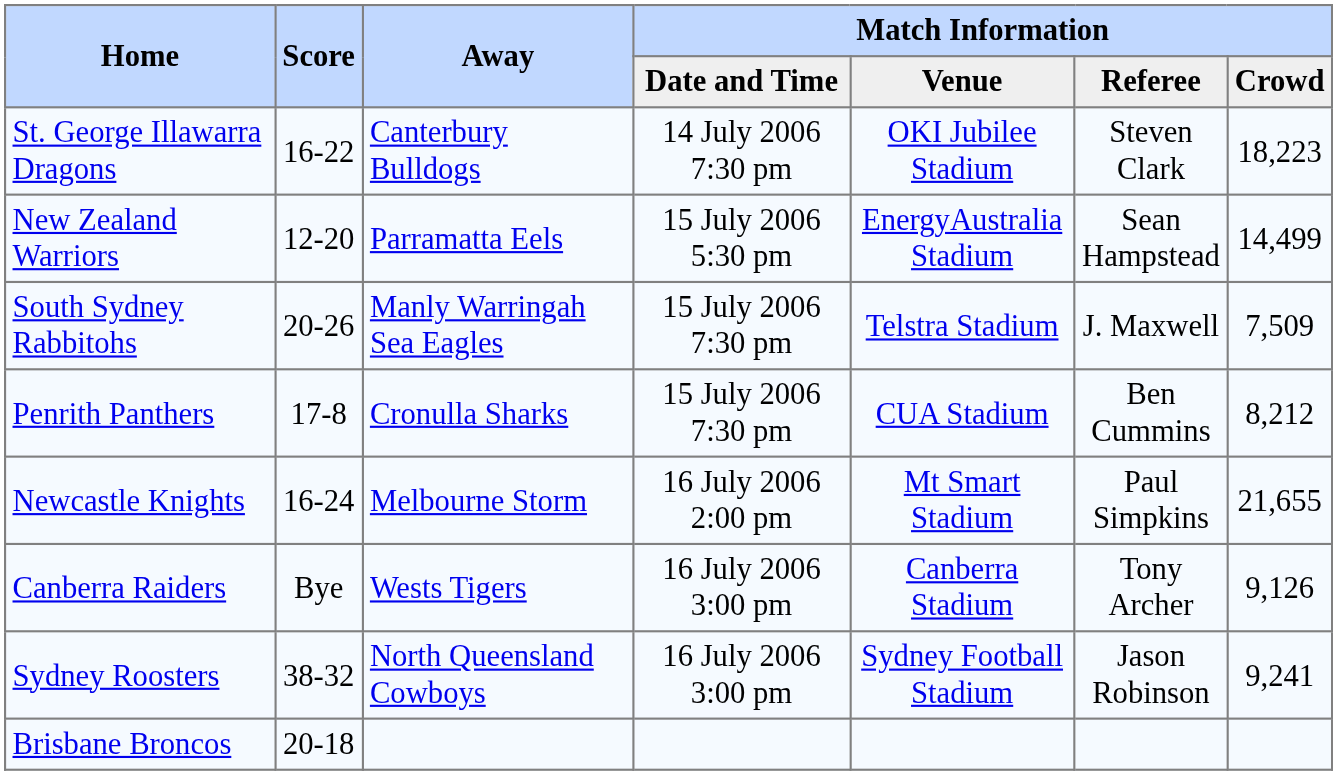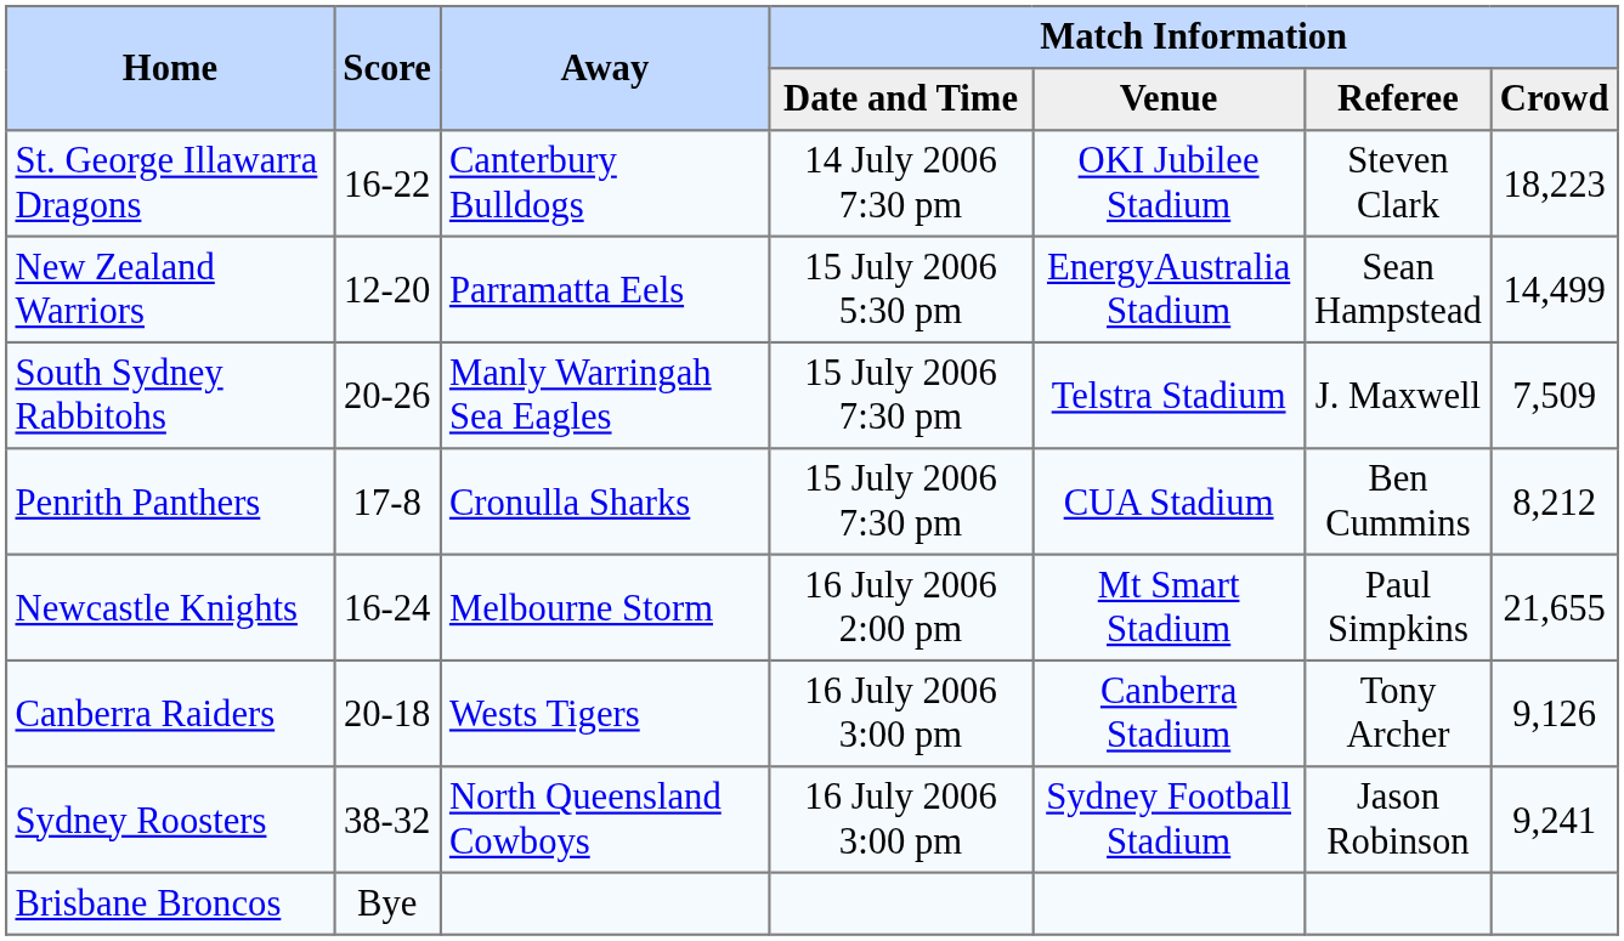 <table border=1 style="border-collapse:collapse; font-size:90%;" cellpadding=3 cellspacing=0 width=100%>
 <tr bgcolor=#C1D8FF>
 <th rowspan=2 width=21%>Home</th>
 <th rowspan=2 width=6%>Score</th>
 <th rowspan=2 width=21%>Away</th>
 <th colspan=6>Match Information</th>
 </tr>
 <tr bgcolor=#EFEFEF>
 <th width=17%>Date and Time</th>
 <th width=17%>Venue</th>
 <th width=11%>Referee</th>
 <th width=7%>Crowd</th>
 </tr>
 <tr align=center bgcolor=#F5FAFF>
 <td align=left> <a href='#'>St. George Illawarra Dragons</a></td>
 <td>16-22</td>
 <td align=left> <a href='#'>Canterbury Bulldogs</a></td>
 <td>14 July 2006 7:30 pm</td>
 <td><a href='#'>OKI Jubilee Stadium</a></td>
 <td>Steven Clark</td>
 <td>18,223</td>
 </tr>
 <tr align=center bgcolor=#F5FAFF>
 <td align=left> <a href='#'>New Zealand Warriors</a></td>
 <td>12-20</td>
 <td align=left> <a href='#'>Parramatta Eels</a></td>
 <td>15 July 2006 5:30 pm</td>
 <td><a href='#'>EnergyAustralia Stadium</a></td>
 <td>Sean Hampstead</td>
 <td>14,499</td>
 </tr>
 <tr align=center bgcolor=#F5FAFF>
 <td align=left> <a href='#'>South Sydney Rabbitohs</a></td>
 <td>20-26</td>
 <td align=left> <a href='#'>Manly Warringah Sea Eagles</a></td>
 <td>15 July 2006 7:30 pm</td>
 <td><a href='#'>Telstra Stadium</a></td>
 <td>J. Maxwell</td>
 <td>7,509</td>
 </tr>
 <tr align=center bgcolor=#F5FAFF>
 <td align=left> <a href='#'>Penrith Panthers</a></td>
 <td>17-8</td>
 <td align=left> <a href='#'>Cronulla Sharks</a></td>
 <td>15 July 2006 7:30 pm</td>
 <td><a href='#'>CUA Stadium</a></td>
 <td>Ben Cummins</td>
 <td>8,212</td>
 </tr>
 <tr align=center bgcolor=#F5FAFF>
 <td align=left> <a href='#'>Newcastle Knights</a></td>
 <td>16-24</td>
 <td align=left> <a href='#'>Melbourne Storm</a></td>
 <td>16 July 2006 2:00 pm</td>
 <td><a href='#'>Mt Smart Stadium</a></td>
 <td>Paul Simpkins</td>
 <td>21,655</td>
 </tr>
 <tr align=center bgcolor=#F5FAFF>
 <td align=left> <a href='#'>Canberra Raiders</a></td>
-<td>Bye</td>
+<td>20-18</td>
 <td align=left> <a href='#'>Wests Tigers</a></td>
 <td>16 July 2006 3:00 pm</td>
 <td><a href='#'>Canberra Stadium</a></td>
 <td>Tony Archer</td>
 <td>9,126</td>
 </tr>
 <tr align=center bgcolor=#F5FAFF>
 <td align=left> <a href='#'>Sydney Roosters</a></td>
 <td>38-32</td>
 <td align=left> <a href='#'>North Queensland Cowboys</a></td>
 <td>16 July 2006 3:00 pm</td>
 <td><a href='#'>Sydney Football Stadium</a></td>
 <td>Jason Robinson</td>
 <td>9,241</td>
 </tr>
 <tr align=center bgcolor=#F5FAFF>
 <td align=left> <a href='#'>Brisbane Broncos</a></td>
-<td>20-18</td>
+<td>Bye</td>
 <td></td>
 <td></td>
 <td></td>
 <td></td>
 <td></td>
 </tr>
 </table>
